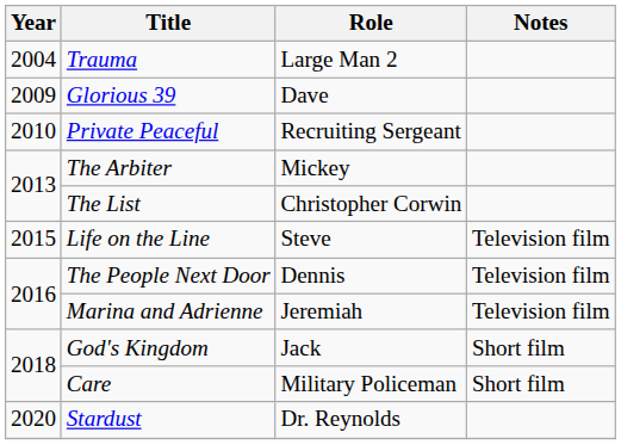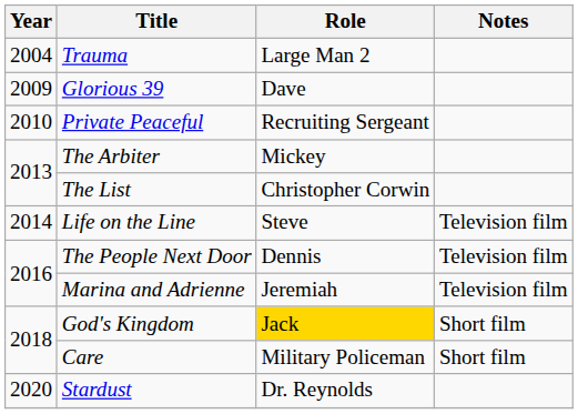 <table class="wikitable sortable">
 <tr>
 <th>Year</th>
 <th>Title</th>
 <th>Role</th>
 <th>Notes</th>
 </tr>
 <tr>
 <td>2004</td>
 <td><em><a href='#'>Trauma</a></em></td>
 <td>Large Man 2</td>
 <td></td>
 </tr>
 <tr>
 <td>2009</td>
 <td><em><a href='#'>Glorious 39</a></em></td>
 <td>Dave</td>
 <td></td>
 </tr>
 <tr>
 <td>2010</td>
 <td><em><a href='#'>Private Peaceful</a></em></td>
 <td>Recruiting Sergeant</td>
 <td></td>
 </tr>
 <tr>
 <td rowspan="2">2013</td>
 <td><em>The Arbiter</em></td>
 <td>Mickey</td>
 <td></td>
 </tr>
 <tr>
 <td><em>The List</em></td>
 <td>Christopher Corwin</td>
 <td></td>
 </tr>
 <tr>
-<td>2015</td>
+<td>2014</td>
 <td><em>Life on the Line</em></td>
 <td>Steve</td>
 <td>Television film</td>
 </tr>
 <tr>
 <td rowspan="2">2016</td>
 <td><em>The People Next Door</em></td>
 <td>Dennis</td>
 <td>Television film</td>
 </tr>
 <tr>
 <td><em>Marina and Adrienne</em></td>
 <td>Jeremiah</td>
 <td>Television film</td>
 </tr>
 <tr>
 <td rowspan="2">2018</td>
 <td><em>God's Kingdom</em></td>
-<td>Jack</td>
+<td style="background: gold;">Jack</td>
 <td>Short film</td>
 </tr>
 <tr>
 <td><em>Care</em></td>
 <td>Military Policeman</td>
 <td>Short film</td>
 </tr>
 <tr>
 <td>2020</td>
 <td><em><a href='#'>Stardust</a></em></td>
 <td>Dr. Reynolds</td>
 <td></td>
 </tr>
 <tr>
 </tr>
 </table>
